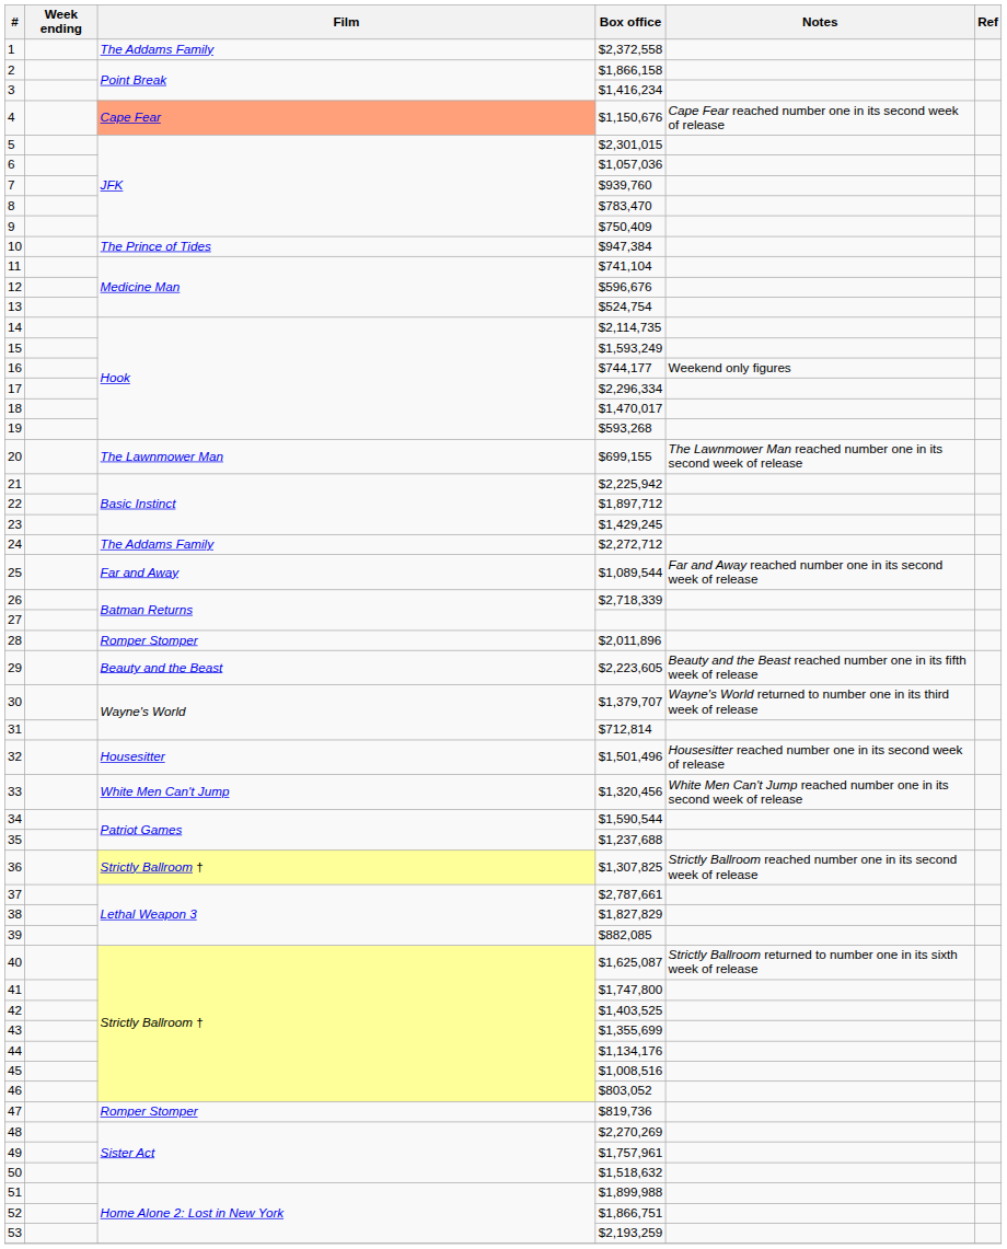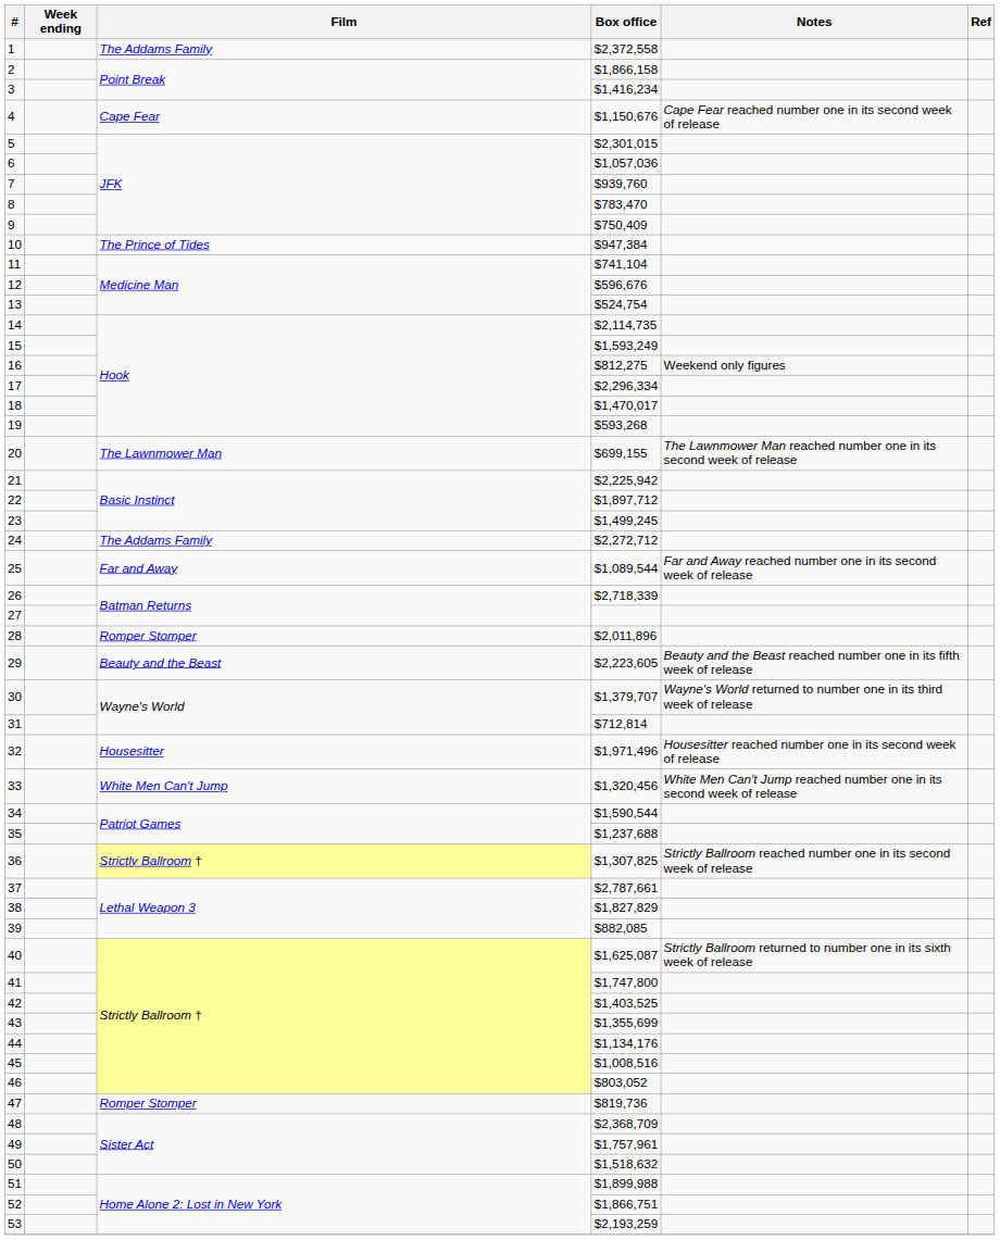 <table class="wikitable sortable">
 <tr>
 <th abbr="Week">#</th>
 <th abbr="Date">Week ending</th>
 <th width="50%">Film</th>
 <th abbr="Box Office">Box office</th>
 <th>Notes</th>
 <th>Ref</th>
 </tr>
 <tr>
 <td>1</td>
 <td></td>
 <td><em><a href='#'>The Addams Family</a></em></td>
 <td>$2,372,558</td>
 <td></td>
 <td></td>
 </tr>
 <tr>
 <td>2</td>
 <td></td>
 <td rowspan="2"><em><a href='#'>Point Break</a></em></td>
 <td>$1,866,158</td>
 <td></td>
 <td></td>
 </tr>
 <tr>
 <td>3</td>
 <td></td>
 <td>$1,416,234</td>
 <td></td>
 <td></td>
 </tr>
 <tr>
 <td>4</td>
 <td></td>
-<td style="background: lightsalmon;"><em><a href='#'>Cape Fear</a></em></td>
+<td><em><a href='#'>Cape Fear</a></em></td>
 <td>$1,150,676</td>
 <td><em>Cape Fear</em> reached number one in its second week of release</td>
 <td></td>
 </tr>
 <tr>
 <td>5</td>
 <td></td>
 <td rowspan="5"><em><a href='#'>JFK</a></em></td>
 <td>$2,301,015</td>
 <td></td>
 <td></td>
 </tr>
 <tr>
 <td>6</td>
 <td></td>
 <td>$1,057,036</td>
 <td></td>
 <td></td>
 </tr>
 <tr>
 <td>7</td>
 <td></td>
 <td>$939,760</td>
 <td></td>
 <td></td>
 </tr>
 <tr>
 <td>8</td>
 <td></td>
 <td>$783,470</td>
 <td></td>
 <td></td>
 </tr>
 <tr>
 <td>9</td>
 <td></td>
 <td>$750,409</td>
 <td></td>
 <td></td>
 </tr>
 <tr>
 <td>10</td>
 <td></td>
 <td><em><a href='#'>The Prince of Tides</a></em></td>
 <td>$947,384</td>
 <td></td>
 <td></td>
 </tr>
 <tr>
 <td>11</td>
 <td></td>
 <td rowspan="3"><em><a href='#'>Medicine Man</a></em></td>
 <td>$741,104</td>
 <td></td>
 <td></td>
 </tr>
 <tr>
 <td>12</td>
 <td></td>
 <td>$596,676</td>
 <td></td>
 <td></td>
 </tr>
 <tr>
 <td>13</td>
 <td></td>
 <td>$524,754</td>
 <td></td>
 <td></td>
 </tr>
 <tr>
 <td>14</td>
 <td></td>
 <td rowspan="6"><em><a href='#'>Hook</a></em></td>
 <td>$2,114,735</td>
 <td></td>
 <td></td>
 </tr>
 <tr>
 <td>15</td>
 <td></td>
 <td>$1,593,249</td>
 <td></td>
 <td></td>
 </tr>
 <tr>
 <td>16</td>
 <td></td>
-<td>$744,177</td>
+<td>$812,275</td>
 <td>Weekend only figures</td>
 <td></td>
 </tr>
 <tr>
 <td>17</td>
 <td></td>
 <td>$2,296,334</td>
 <td></td>
 <td></td>
 </tr>
 <tr>
 <td>18</td>
 <td></td>
 <td>$1,470,017</td>
 <td></td>
 <td></td>
 </tr>
 <tr>
 <td>19</td>
 <td></td>
 <td>$593,268</td>
 <td></td>
 <td></td>
 </tr>
 <tr>
 <td>20</td>
 <td></td>
 <td><em><a href='#'>The Lawnmower Man</a></em></td>
 <td>$699,155</td>
 <td><em>The Lawnmower Man</em> reached number one in its second week of release</td>
 <td></td>
 </tr>
 <tr>
 <td>21</td>
 <td></td>
 <td rowspan="3"><em><a href='#'>Basic Instinct</a></em></td>
 <td>$2,225,942</td>
 <td></td>
 <td></td>
 </tr>
 <tr>
 <td>22</td>
 <td></td>
 <td>$1,897,712</td>
 <td></td>
 <td></td>
 </tr>
 <tr>
 <td>23</td>
 <td></td>
-<td>$1,429,245</td>
+<td>$1,499,245</td>
 <td></td>
 <td></td>
 </tr>
 <tr>
 <td>24</td>
 <td></td>
 <td><em><a href='#'>The Addams Family</a></em></td>
 <td>$2,272,712</td>
 <td></td>
 <td></td>
 </tr>
 <tr>
 <td>25</td>
 <td></td>
 <td><em><a href='#'>Far and Away</a></em></td>
 <td>$1,089,544</td>
 <td><em>Far and Away</em> reached number one in its second week of release</td>
 <td></td>
 </tr>
 <tr>
 <td>26</td>
 <td></td>
 <td rowspan="2"><em><a href='#'>Batman Returns</a></em></td>
 <td>$2,718,339</td>
 <td></td>
 <td></td>
 </tr>
 <tr>
 <td>27</td>
 <td></td>
 <td></td>
 <td></td>
 <td></td>
 </tr>
 <tr>
 <td>28</td>
 <td></td>
 <td><em><a href='#'>Romper Stomper</a></em></td>
 <td>$2,011,896</td>
 <td></td>
 <td></td>
 </tr>
 <tr>
 <td>29</td>
 <td></td>
 <td><em><a href='#'>Beauty and the Beast</a></em></td>
 <td>$2,223,605</td>
 <td><em>Beauty and the Beast</em> reached number one in its fifth week of release</td>
 <td></td>
 </tr>
 <tr>
 <td>30</td>
 <td></td>
 <td rowspan="2"><em>Wayne's World</em></td>
 <td>$1,379,707</td>
 <td><em>Wayne's World</em> returned to number one in its third week of release</td>
 <td></td>
 </tr>
 <tr>
 <td>31</td>
 <td></td>
 <td>$712,814</td>
 <td></td>
 <td></td>
 </tr>
 <tr>
 <td>32</td>
 <td></td>
 <td><em><a href='#'>Housesitter</a></em></td>
-<td>$1,501,496</td>
+<td>$1,971,496</td>
 <td><em>Housesitter</em> reached number one in its second week of release</td>
 <td></td>
 </tr>
 <tr>
 <td>33</td>
 <td></td>
 <td><em><a href='#'>White Men Can't Jump</a></em></td>
 <td>$1,320,456</td>
 <td><em>White Men Can't Jump</em> reached number one in its second week of release</td>
 <td></td>
 </tr>
 <tr>
 <td>34</td>
 <td></td>
 <td rowspan="2"><em><a href='#'>Patriot Games</a></em></td>
 <td>$1,590,544</td>
 <td></td>
 <td></td>
 </tr>
 <tr>
 <td>35</td>
 <td></td>
 <td>$1,237,688</td>
 <td></td>
 <td></td>
 </tr>
 <tr>
 <td>36</td>
 <td></td>
 <td style="background-color:#FFFF99"><em><a href='#'>Strictly Ballroom</a></em> †</td>
 <td>$1,307,825</td>
 <td><em>Strictly Ballroom</em> reached number one in its second week of release</td>
 <td></td>
 </tr>
 <tr>
 <td>37</td>
 <td></td>
 <td rowspan="3"><em><a href='#'>Lethal Weapon 3</a></em></td>
 <td>$2,787,661</td>
 <td></td>
 <td></td>
 </tr>
 <tr>
 <td>38</td>
 <td></td>
 <td>$1,827,829</td>
 <td></td>
 <td></td>
 </tr>
 <tr>
 <td>39</td>
 <td></td>
 <td>$882,085</td>
 <td></td>
 <td></td>
 </tr>
 <tr>
 <td>40</td>
 <td></td>
 <td rowspan="7" style="background-color:#FFFF99"><em>Strictly Ballroom</em> †</td>
 <td>$1,625,087</td>
 <td><em>Strictly Ballroom</em> returned to number one in its sixth week of release</td>
 <td></td>
 </tr>
 <tr>
 <td>41</td>
 <td></td>
 <td>$1,747,800</td>
 <td></td>
 <td></td>
 </tr>
 <tr>
 <td>42</td>
 <td></td>
 <td>$1,403,525</td>
 <td></td>
 <td></td>
 </tr>
 <tr>
 <td>43</td>
 <td></td>
 <td>$1,355,699</td>
 <td></td>
 <td></td>
 </tr>
 <tr>
 <td>44</td>
 <td></td>
 <td>$1,134,176</td>
 <td></td>
 <td></td>
 </tr>
 <tr>
 <td>45</td>
 <td></td>
 <td>$1,008,516</td>
 <td></td>
 <td></td>
 </tr>
 <tr>
 <td>46</td>
 <td></td>
 <td>$803,052</td>
 <td></td>
 <td></td>
 </tr>
 <tr>
 <td>47</td>
 <td></td>
 <td><em><a href='#'>Romper Stomper</a></em></td>
 <td>$819,736</td>
 <td></td>
 <td></td>
 </tr>
 <tr>
 <td>48</td>
 <td></td>
 <td rowspan="3"><em><a href='#'>Sister Act</a></em></td>
-<td>$2,270,269</td>
+<td>$2,368,709</td>
 <td></td>
 <td></td>
 </tr>
 <tr>
 <td>49</td>
 <td></td>
 <td>$1,757,961</td>
 <td></td>
 <td></td>
 </tr>
 <tr>
 <td>50</td>
 <td></td>
 <td>$1,518,632</td>
 <td></td>
 <td></td>
 </tr>
 <tr>
 <td>51</td>
 <td></td>
 <td rowspan="3"><em><a href='#'>Home Alone 2: Lost in New York</a></em></td>
 <td>$1,899,988</td>
 <td></td>
 <td></td>
 </tr>
 <tr>
 <td>52</td>
 <td></td>
 <td>$1,866,751</td>
 <td></td>
 <td></td>
 </tr>
 <tr>
 <td>53</td>
 <td></td>
 <td>$2,193,259</td>
 <td></td>
 <td></td>
 </tr>
 <tr>
 </tr>
 </table>
